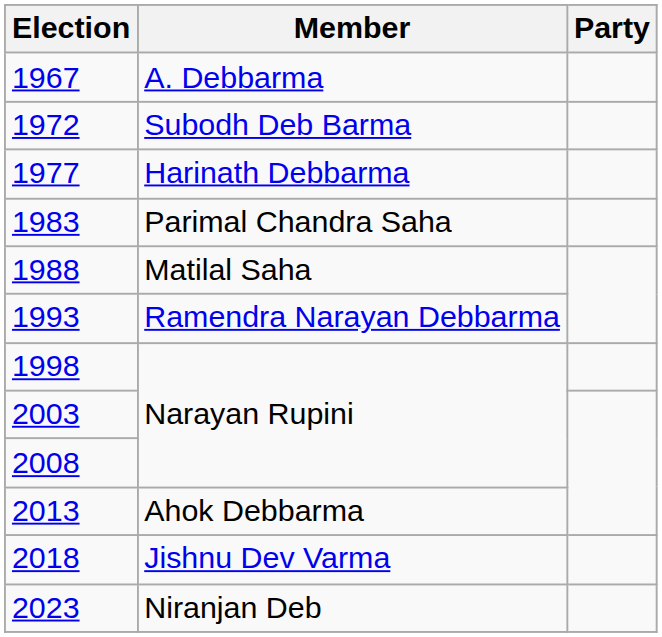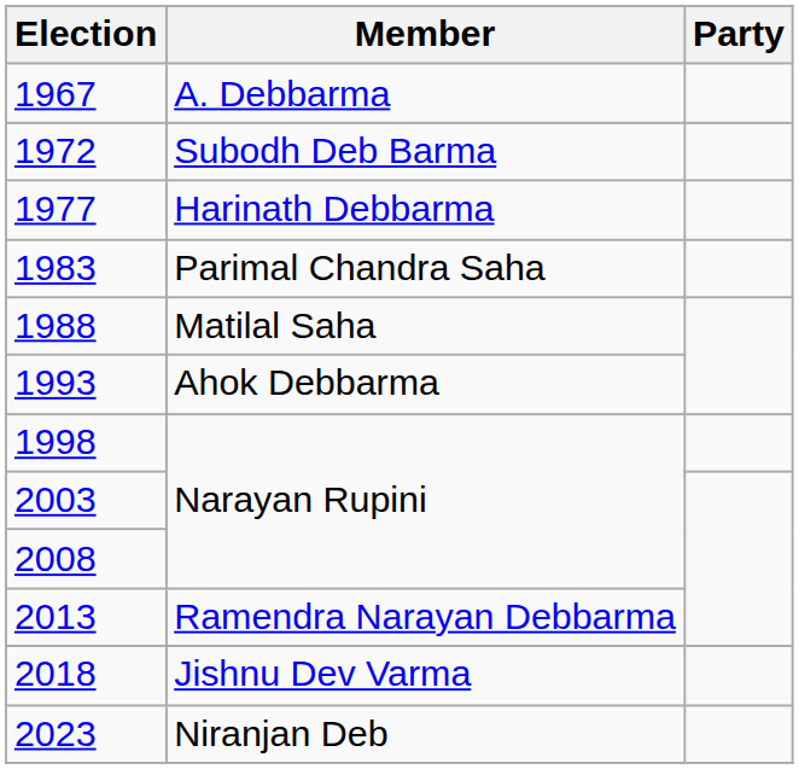 <table class="wikitable sortable">
 <tr>
 <th>Election</th>
 <th>Member</th>
 <th colspan=2>Party</th>
 </tr>
 <tr>
 <td><a href='#'>1967</a></td>
 <td><a href='#'>A. Debbarma</a></td>
 <td></td>
 </tr>
 <tr>
 <td><a href='#'>1972</a></td>
 <td><a href='#'>Subodh Deb Barma</a></td>
 <td></td>
 </tr>
 <tr>
 <td><a href='#'>1977</a></td>
 <td><a href='#'>Harinath Debbarma</a></td>
 <td></td>
 </tr>
 <tr>
 <td><a href='#'>1983</a></td>
 <td>Parimal Chandra Saha</td>
 <td></td>
 </tr>
 <tr>
 <td><a href='#'>1988</a></td>
 <td>Matilal Saha</td>
 </tr>
 <tr>
 <td><a href='#'>1993</a></td>
-<td><a href='#'>Ramendra Narayan Debbarma</a></td>
+<td>Ahok Debbarma</td>
 </tr>
 <tr>
 <td><a href='#'>1998</a></td>
 <td rowspan=3>Narayan Rupini</td>
 <td></td>
 </tr>
 <tr>
 <td><a href='#'>2003</a></td>
 </tr>
 <tr>
 <td><a href='#'>2008</a></td>
 </tr>
 <tr>
 <td><a href='#'>2013</a></td>
-<td>Ahok Debbarma</td>
+<td><a href='#'>Ramendra Narayan Debbarma</a></td>
 </tr>
 <tr>
 <td><a href='#'>2018</a></td>
 <td><a href='#'>Jishnu Dev Varma</a></td>
 <td></td>
 </tr>
 <tr>
 <td><a href='#'>2023</a></td>
 <td>Niranjan Deb</td>
 <td></td>
 </tr>
 </table>
